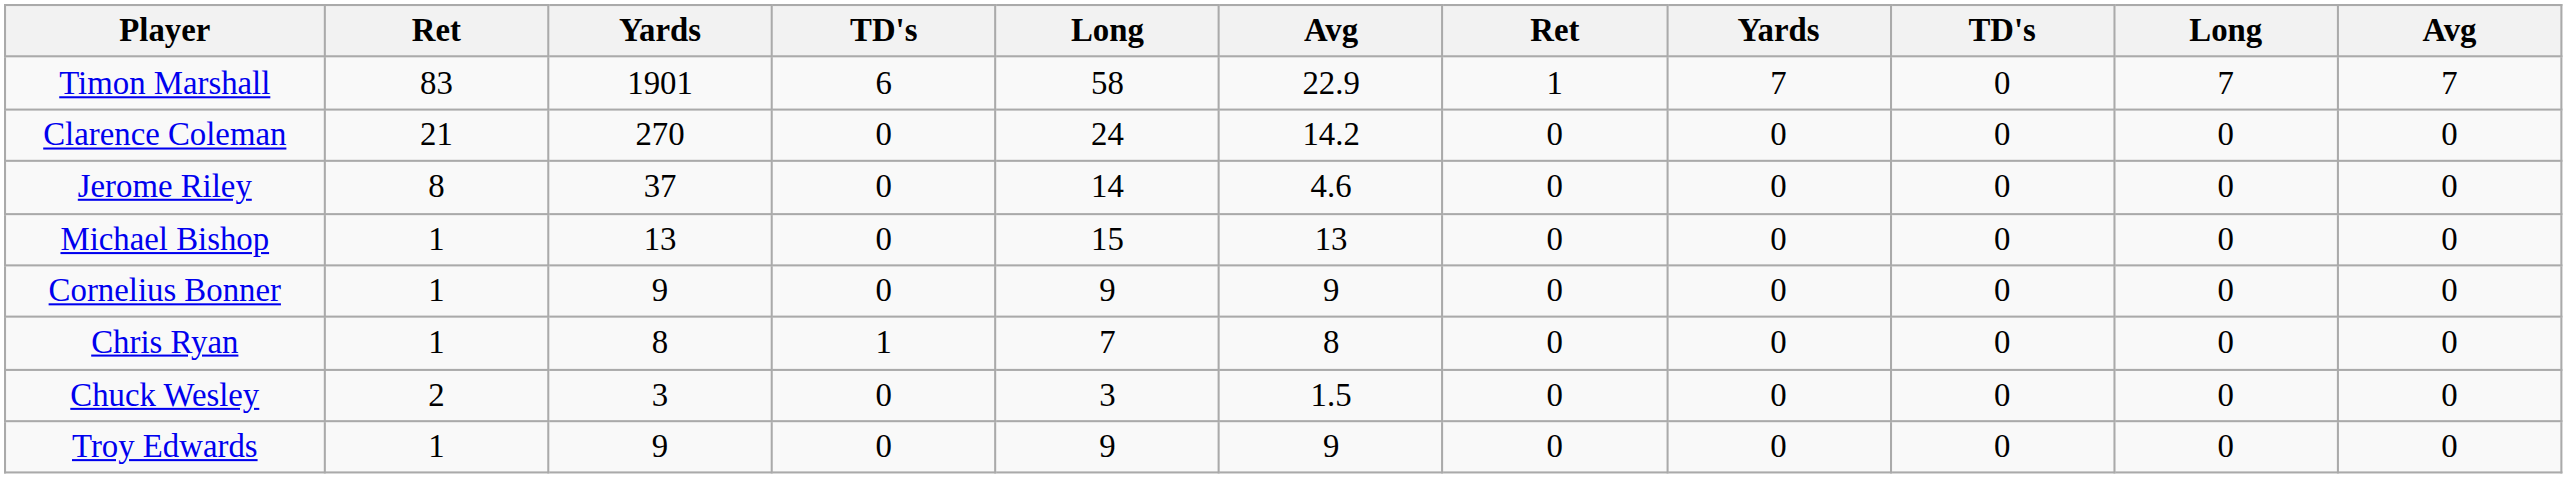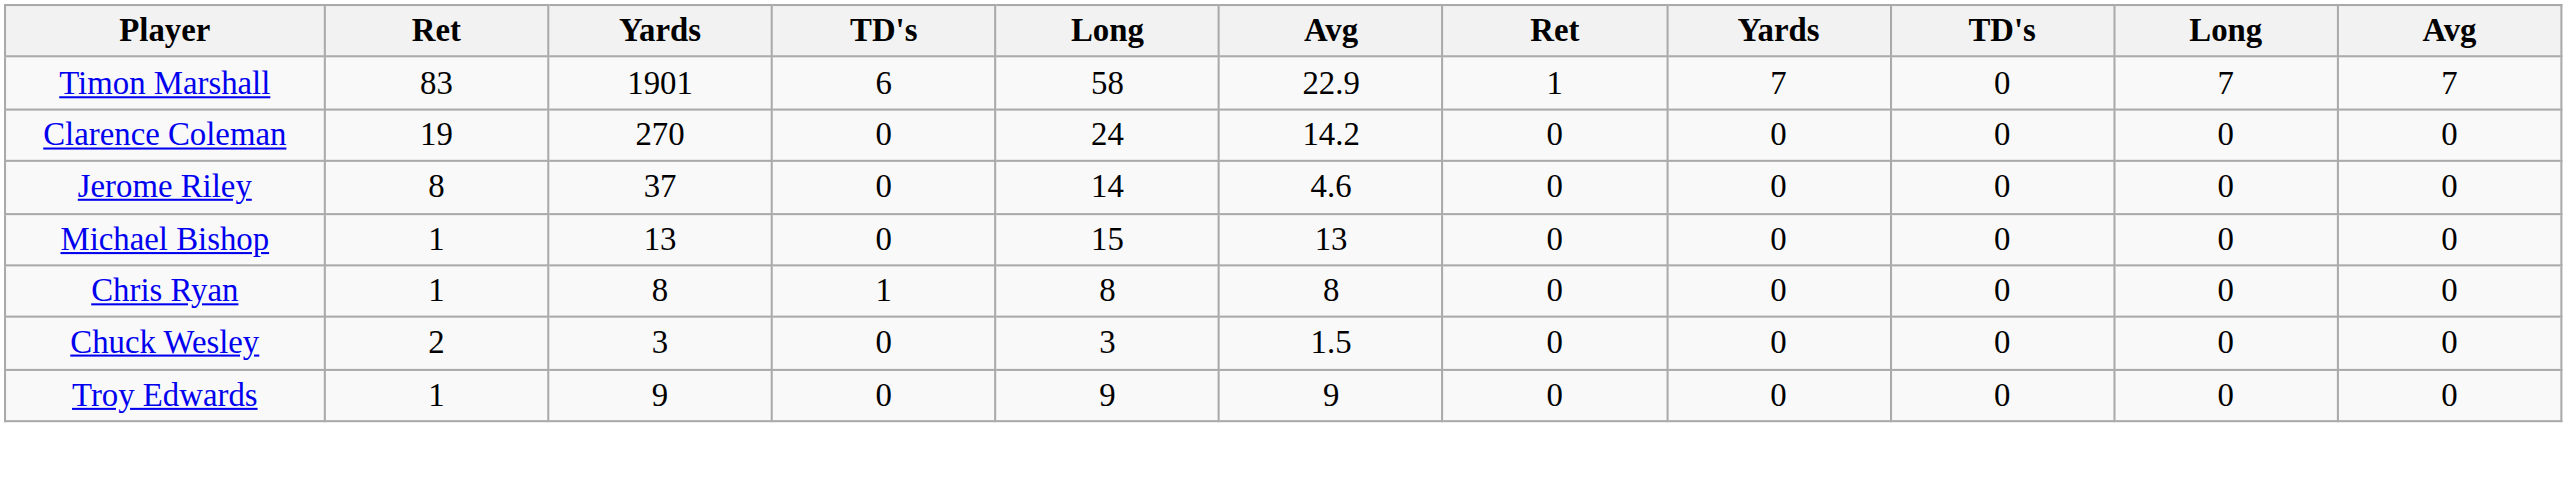 <table class="wikitable sortable">
 <tr>
 <th bgcolor="#DDDDFF" width="10%">Player</th>
 <th bgcolor="#DDDDFF" width="7%">Ret</th>
 <th bgcolor="#DDDDFF" width="7%">Yards</th>
 <th bgcolor="#DDDDFF" width="7%">TD's</th>
 <th bgcolor="#DDDDFF" width="7%">Long</th>
 <th bgcolor="#DDDDFF" width="7%">Avg</th>
 <th bgcolor="#DDDDFF" width="7%">Ret</th>
 <th bgcolor="#DDDDFF" width="7%">Yards</th>
 <th bgcolor="#DDDDFF" width="7%">TD's</th>
 <th bgcolor="#DDDDFF" width="7%">Long</th>
 <th bgcolor="#DDDDFF" width="7%">Avg</th>
 </tr>
 <tr align="center">
 <td><a href='#'>Timon Marshall</a></td>
 <td>83</td>
 <td>1901</td>
 <td>6</td>
 <td>58</td>
 <td>22.9</td>
 <td>1</td>
 <td>7</td>
 <td>0</td>
 <td>7</td>
 <td>7</td>
 </tr>
 <tr align="center">
 <td><a href='#'>Clarence Coleman</a></td>
-<td>21</td>
+<td>19</td>
 <td>270</td>
 <td>0</td>
 <td>24</td>
 <td>14.2</td>
 <td>0</td>
 <td>0</td>
 <td>0</td>
 <td>0</td>
 <td>0</td>
 </tr>
 <tr align="center">
 <td><a href='#'>Jerome Riley</a></td>
 <td>8</td>
 <td>37</td>
 <td>0</td>
 <td>14</td>
 <td>4.6</td>
 <td>0</td>
 <td>0</td>
 <td>0</td>
 <td>0</td>
 <td>0</td>
 </tr>
 <tr align="center">
 <td><a href='#'>Michael Bishop</a></td>
 <td>1</td>
 <td>13</td>
 <td>0</td>
 <td>15</td>
 <td>13</td>
 <td>0</td>
 <td>0</td>
 <td>0</td>
 <td>0</td>
 <td>0</td>
 </tr>
 <tr align="center">
-<td><a href='#'>Cornelius Bonner</a></td>
-<td>1</td>
-<td>9</td>
-<td>0</td>
-<td>9</td>
-<td>9</td>
-<td>0</td>
-<td>0</td>
-<td>0</td>
-<td>0</td>
-<td>0</td>
-</tr>
-<tr align="center">
 <td><a href='#'>Chris Ryan</a></td>
 <td>1</td>
 <td>8</td>
 <td>1</td>
-<td>7</td>
+<td>8</td>
 <td>8</td>
 <td>0</td>
 <td>0</td>
 <td>0</td>
 <td>0</td>
 <td>0</td>
 </tr>
 <tr align="center">
 <td><a href='#'>Chuck Wesley</a></td>
 <td>2</td>
 <td>3</td>
 <td>0</td>
 <td>3</td>
 <td>1.5</td>
 <td>0</td>
 <td>0</td>
 <td>0</td>
 <td>0</td>
 <td>0</td>
 </tr>
 <tr align="center">
 <td><a href='#'>Troy Edwards</a></td>
 <td>1</td>
 <td>9</td>
 <td>0</td>
 <td>9</td>
 <td>9</td>
 <td>0</td>
 <td>0</td>
 <td>0</td>
 <td>0</td>
 <td>0</td>
 </tr>
 </table>
